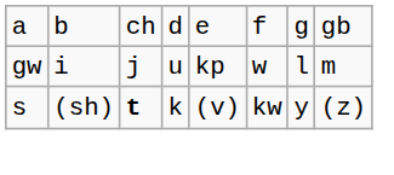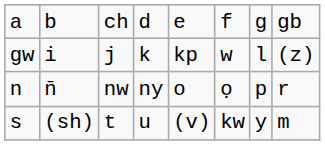 <table class="wikitable">
 <tr>
 <td>a</td>
 <td>b</td>
 <td>ch</td>
 <td>d</td>
 <td>e</td>
 <td>f</td>
 <td>g</td>
 <td>gb</td>
 </tr>
 <tr>
 <td>gw</td>
 <td>i</td>
 <td>j</td>
-<td>u</td>
+<td>k</td>
 <td>kp</td>
 <td>w</td>
 <td>l</td>
-<td>m</td>
+<td>(z)</td>
+</tr>
+<tr>
+<td>n</td>
+<td>n̄</td>
+<td>nw</td>
+<td>ny</td>
+<td>o</td>
+<td>ọ</td>
+<td>p</td>
+<td>r</td>
 </tr>
 <tr>
 <td>s</td>
 <td>(sh)</td>
-<td><strong>t</strong></td>
-<td>k</td>
+<td>t</td>
+<td>u</td>
 <td>(v)</td>
 <td>kw</td>
 <td>y</td>
-<td>(z)</td>
+<td>m</td>
 </tr>
 </table>
